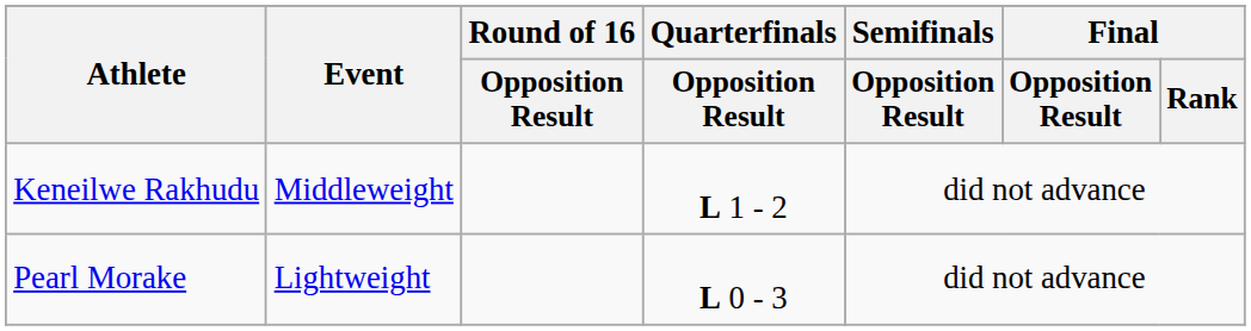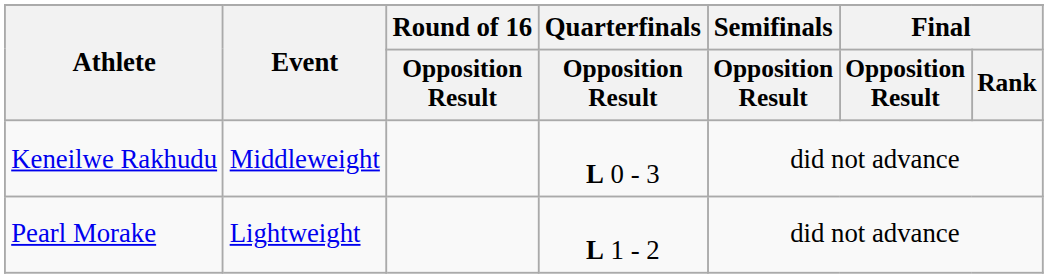 <table class=wikitable style="font-size:90%">
 <tr>
 </tr>
 <tr>
 <th rowspan=2>Athlete</th>
 <th rowspan=2>Event</th>
 <th>Round of 16</th>
 <th>Quarterfinals</th>
 <th>Semifinals</th>
 <th colspan=2>Final</th>
 </tr>
 <tr style="font-size:95%">
 <th>Opposition<br>Result</th>
 <th>Opposition<br>Result</th>
 <th>Opposition<br>Result</th>
 <th>Opposition<br>Result</th>
 <th>Rank</th>
 </tr>
 <tr align=center>
 <td align=left><a href='#'>Keneilwe Rakhudu</a></td>
 <td align=left><a href='#'>Middleweight</a></td>
 <td></td>
-<td><br><strong>L</strong> 1 - 2</td>
+<td><br><strong>L</strong> 0 - 3</td>
 <td colspan=3>did not advance</td>
 </tr>
 <tr align=center>
 <td align=left><a href='#'>Pearl Morake</a></td>
 <td align=left><a href='#'>Lightweight</a></td>
 <td></td>
-<td><br><strong>L</strong> 0 - 3</td>
+<td><br><strong>L</strong> 1 - 2</td>
 <td colspan=3>did not advance</td>
 </tr>
 </table>
